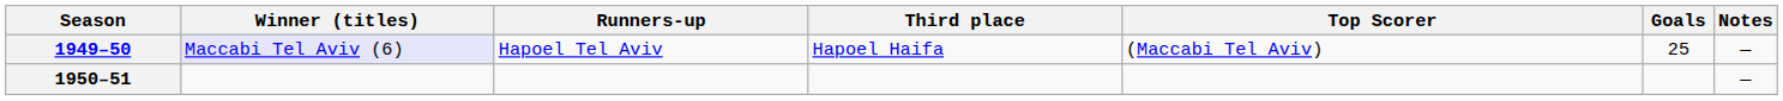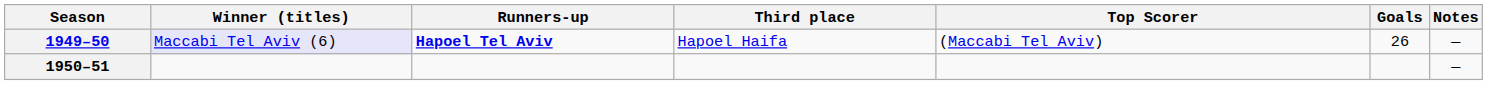 <table class="wikitable sortable plainrowheaders" style="width:100%;">
 <tr>
 <th style="width:10%;">Season</th>
 <th style="width:18%;">Winner (titles)</th>
 <th style="width:18%;">Runners-up</th>
 <th style="width:18%;">Third place</th>
 <th style="width:30%;">Top Scorer</th>
 <th style="width:4%;">Goals</th>
 <th style="width:2%;">Notes</th>
 </tr>
 <tr>
 <th><a href='#'>1949–50</a></th>
 <td style="background: lavender;"><a href='#'>Maccabi Tel Aviv</a> (6)</td>
-<td><a href='#'>Hapoel Tel Aviv</a></td>
+<td><strong><a href='#'>Hapoel Tel Aviv</a></strong></td>
 <td><a href='#'>Hapoel Haifa</a></td>
 <td> (<a href='#'>Maccabi Tel Aviv</a>)</td>
-<td align=center>25</td>
+<td align=center>26</td>
 <td align=center>—</td>
 </tr>
 <tr>
 <th>1950–51</th>
 <td align=center></td>
 <td align=center></td>
 <td align=center></td>
 <td align=center></td>
 <td align=center></td>
 <td align=center>—</td>
 </tr>
 </table>
